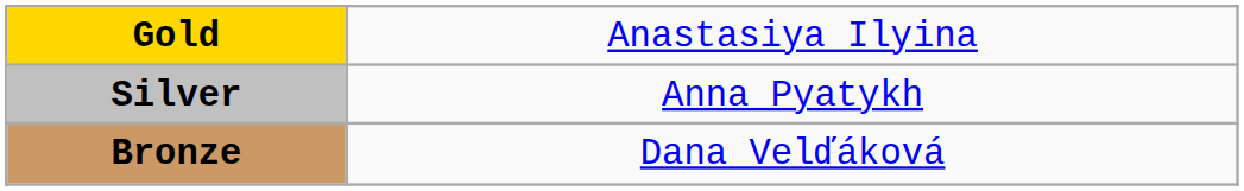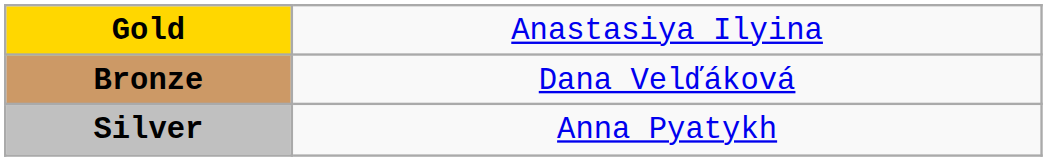 <table class="wikitable" style="text-align:center; " width="35%">
 <tr>
 <td bgcolor="gold"><strong>Gold</strong></td>
 <td><a href='#'>Anastasiya Ilyina</a><br>  <small><em></em></small></td>
 </tr>
 <tr>
+<td bgcolor="CC9966"><strong>Bronze</strong></td>
+<td><a href='#'>Dana Velďáková</a><br>  <small><em></em></small></td>
+</tr>
+<tr>
 <td bgcolor="silver"><strong>Silver</strong></td>
 <td><a href='#'>Anna Pyatykh</a><br>  <small><em></em></small></td>
 </tr>
-<tr>
-<td bgcolor="CC9966"><strong>Bronze</strong></td>
-<td><a href='#'>Dana Velďáková</a><br>  <small><em></em></small></td>
-</tr>
 </table>
